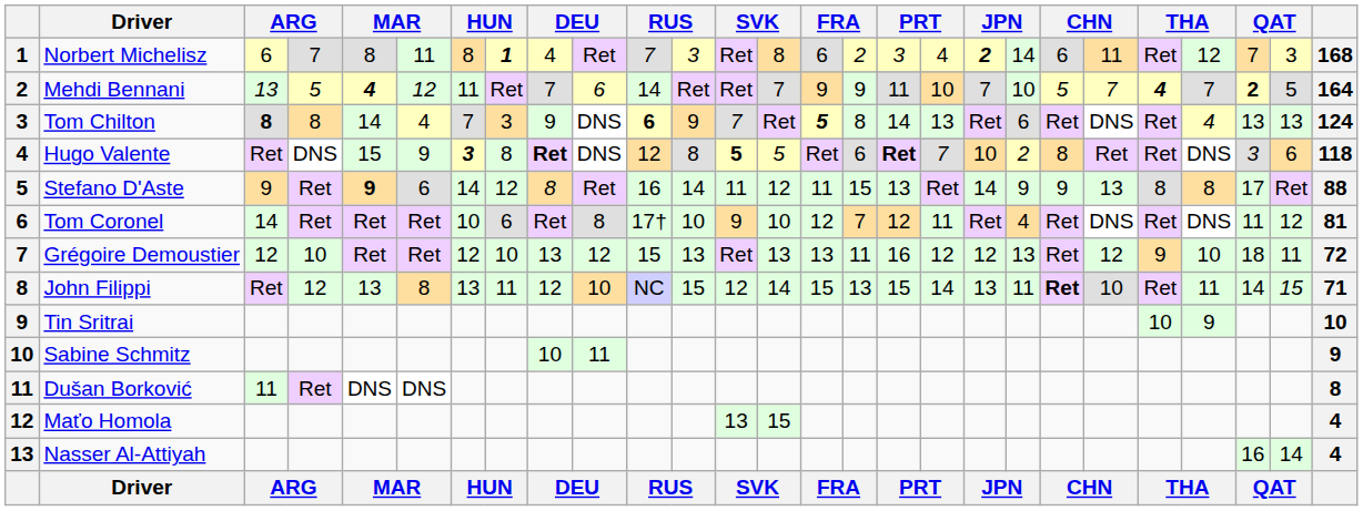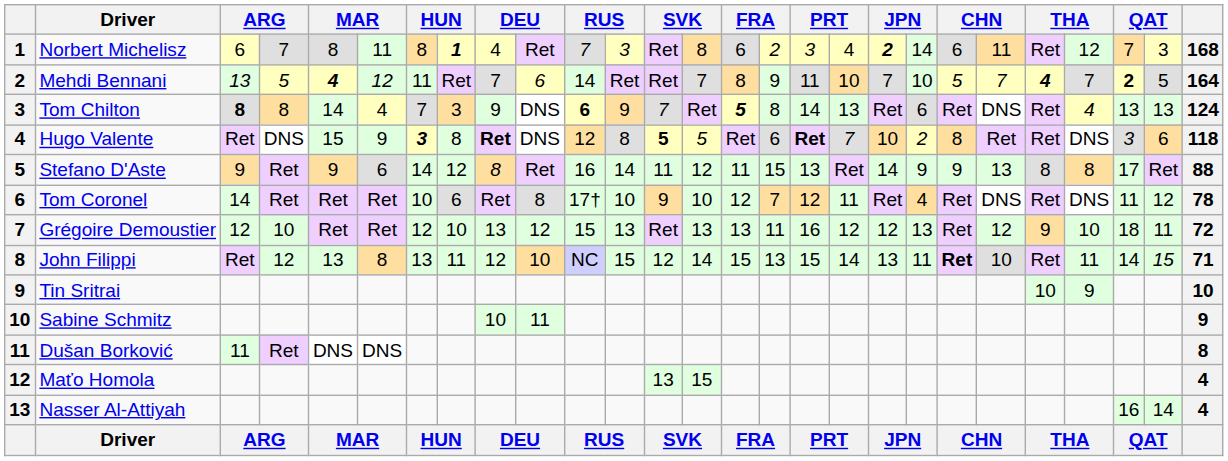 <table align=left| class="wikitable" style="font-size: 85%; text-align: center">
 <tr valign="top">
 <th valign=middle></th>
 <th valign=middle>Driver</th>
 <th colspan=2><a href='#'>ARG</a><br></th>
 <th colspan=2><a href='#'>MAR</a><br></th>
 <th colspan=2><a href='#'>HUN</a><br></th>
 <th colspan=2><a href='#'>DEU</a><br></th>
 <th colspan=2><a href='#'>RUS</a><br></th>
 <th colspan=2><a href='#'>SVK</a><br></th>
 <th colspan=2><a href='#'>FRA</a><br></th>
 <th colspan=2><a href='#'>PRT</a><br></th>
 <th colspan=2><a href='#'>JPN</a><br></th>
 <th colspan=2><a href='#'>CHN</a><br></th>
 <th colspan=2><a href='#'>THA</a><br></th>
 <th colspan=2><a href='#'>QAT</a><br></th>
 <th valign=middle>  </th>
 </tr>
 <tr>
 <th>1</th>
 <td align=left> <a href='#'>Norbert Michelisz</a></td>
 <td style="background:#ffffbf;">6</td>
 <td style="background:#dfdfdf;">7</td>
 <td style="background:#dfdfdf;">8</td>
 <td style="background:#dfffdf;">11</td>
 <td style="background:#ffdf9f;">8</td>
 <td style="background:#ffffbf;"><strong><em>1</em></strong></td>
 <td style="background:#ffffbf;">4</td>
 <td style="background:#efcfff;">Ret</td>
 <td style="background:#dfdfdf;"><em>7</em></td>
 <td style="background:#ffffbf;"><em>3</em></td>
 <td style="background:#efcfff;">Ret</td>
 <td style="background:#ffdf9f;">8</td>
 <td style="background:#dfdfdf;">6</td>
 <td style="background:#ffffbf;"><em>2</em></td>
 <td style="background:#ffffbf;"><em>3</em></td>
 <td style="background:#ffffbf;">4</td>
 <td style="background:#ffffbf;"><strong><em>2</em></strong></td>
 <td style="background:#dfffdf;">14</td>
 <td style="background:#dfdfdf;">6</td>
 <td style="background:#ffdf9f;">11</td>
 <td style="background:#efcfff;">Ret</td>
 <td style="background:#dfffdf;">12</td>
 <td style="background:#ffdf9f;">7</td>
 <td style="background:#ffffbf;">3</td>
 <th>168</th>
 </tr>
 <tr>
 <th>2</th>
 <td align=left> <a href='#'>Mehdi Bennani</a></td>
 <td style="background:#dfffdf;"><em>13</em></td>
 <td style="background:#ffffbf;"><em>5</em></td>
 <td style="background:#ffffbf;"><strong><em>4</em></strong></td>
 <td style="background:#dfffdf;"><em>12</em></td>
 <td style="background:#dfffdf;">11</td>
 <td style="background:#efcfff;">Ret</td>
 <td style="background:#dfdfdf;">7</td>
 <td style="background:#ffffbf;"><em>6</em></td>
 <td style="background:#dfffdf;">14</td>
 <td style="background:#efcfff;">Ret</td>
 <td style="background:#efcfff;">Ret</td>
 <td style="background:#dfdfdf;">7</td>
-<td style="background:#ffdf9f;">9</td>
+<td style="background:#ffdf9f;">8</td>
 <td style="background:#dfffdf;">9</td>
 <td style="background:#dfdfdf;">11</td>
 <td style="background:#ffdf9f;">10</td>
 <td style="background:#dfdfdf;">7</td>
 <td style="background:#dfffdf;">10</td>
 <td style="background:#ffffbf;"><em>5</em></td>
 <td style="background:#ffffbf;"><em>7</em></td>
 <td style="background:#ffffbf;"><strong><em>4</em></strong></td>
 <td style="background:#dfdfdf;">7</td>
 <td style="background:#ffffbf;"><strong>2</strong></td>
 <td style="background:#dfdfdf;">5</td>
 <th>164</th>
 </tr>
 <tr>
 <th>3</th>
 <td align=left> <a href='#'>Tom Chilton</a></td>
 <td style="background:#dfdfdf;"><strong>8</strong></td>
 <td style="background:#ffdf9f;">8</td>
 <td style="background:#dfffdf;">14</td>
 <td style="background:#ffffbf;">4</td>
 <td style="background:#dfdfdf;">7</td>
 <td style="background:#ffdf9f;">3</td>
 <td style="background:#dfffdf;">9</td>
 <td style="background:#ffffff;">DNS</td>
 <td style="background:#ffffbf;"><strong>6</strong></td>
 <td style="background:#ffdf9f;">9</td>
 <td style="background:#dfdfdf;"><em>7</em></td>
 <td style="background:#efcfff;">Ret</td>
 <td style="background:#ffffbf;"><strong><em>5</em></strong></td>
 <td style="background:#dfffdf;">8</td>
 <td style="background:#dfffdf;">14</td>
 <td style="background:#dfffdf;">13</td>
 <td style="background:#efcfff;">Ret</td>
 <td style="background:#dfdfdf;">6</td>
 <td style="background:#efcfff;">Ret</td>
 <td style="background:#ffffff;">DNS</td>
 <td style="background:#efcfff;">Ret</td>
 <td style="background:#ffffbf;"><em>4</em></td>
 <td style="background:#dfffdf;">13</td>
 <td style="background:#dfffdf;">13</td>
 <th>124</th>
 </tr>
 <tr>
 <th>4</th>
 <td align=left> <a href='#'>Hugo Valente</a></td>
 <td style="background:#efcfff;">Ret</td>
 <td style="background:#ffffff;">DNS</td>
 <td style="background:#dfffdf;">15</td>
 <td style="background:#dfffdf;">9</td>
 <td style="background:#ffffbf;"><strong><em>3</em></strong></td>
 <td style="background:#dfffdf;">8</td>
 <td style="background:#efcfff;"><strong>Ret</strong></td>
 <td style="background:#ffffff;">DNS</td>
 <td style="background:#ffdf9f;">12</td>
 <td style="background:#dfdfdf;">8</td>
 <td style="background:#ffffbf;"><strong>5</strong></td>
 <td style="background:#ffffbf;"><em>5</em></td>
 <td style="background:#efcfff;">Ret</td>
 <td style="background:#dfdfdf;">6</td>
 <td style="background:#efcfff;"><strong>Ret</strong></td>
 <td style="background:#dfdfdf;"><em>7</em></td>
 <td style="background:#ffdf9f;">10</td>
 <td style="background:#ffffbf;"><em>2</em></td>
 <td style="background:#ffdf9f;">8</td>
 <td style="background:#efcfff;">Ret</td>
 <td style="background:#efcfff;">Ret</td>
 <td style="background:#ffffff;">DNS</td>
 <td style="background:#dfdfdf;"><em>3</em></td>
 <td style="background:#ffdf9f;">6</td>
 <th>118</th>
 </tr>
 <tr>
 <th>5</th>
 <td align=left> <a href='#'>Stefano D'Aste</a></td>
 <td style="background:#ffdf9f;">9</td>
 <td style="background:#efcfff;">Ret</td>
-<td style="background:#ffdf9f;"><strong>9</strong></td>
+<td style="background:#ffdf9f;">9</td>
 <td style="background:#dfdfdf;">6</td>
 <td style="background:#dfffdf;">14</td>
 <td style="background:#dfffdf;">12</td>
 <td style="background:#ffdf9f;"><em>8</em></td>
 <td style="background:#efcfff;">Ret</td>
 <td style="background:#dfffdf;">16</td>
 <td style="background:#dfffdf;">14</td>
 <td style="background:#dfffdf;">11</td>
 <td style="background:#dfffdf;">12</td>
 <td style="background:#dfffdf;">11</td>
 <td style="background:#dfffdf;">15</td>
 <td style="background:#dfffdf;">13</td>
 <td style="background:#efcfff;">Ret</td>
 <td style="background:#dfffdf;">14</td>
 <td style="background:#dfffdf;">9</td>
 <td style="background:#dfffdf;">9</td>
 <td style="background:#dfffdf;">13</td>
 <td style="background:#dfdfdf;">8</td>
 <td style="background:#ffdf9f;">8</td>
 <td style="background:#dfffdf;">17</td>
 <td style="background:#efcfff;">Ret</td>
 <th>88</th>
 </tr>
 <tr>
 <th>6</th>
 <td align=left> <a href='#'>Tom Coronel</a></td>
 <td style="background:#dfffdf;">14</td>
 <td style="background:#efcfff;">Ret</td>
 <td style="background:#efcfff;">Ret</td>
 <td style="background:#efcfff;">Ret</td>
 <td style="background:#dfffdf;">10</td>
 <td style="background:#dfdfdf;">6</td>
 <td style="background:#efcfff;">Ret</td>
 <td style="background:#dfdfdf;">8</td>
 <td style="background:#dfffdf;">17†</td>
 <td style="background:#dfffdf;">10</td>
 <td style="background:#ffdf9f;">9</td>
 <td style="background:#dfffdf;">10</td>
 <td style="background:#dfffdf;">12</td>
 <td style="background:#ffdf9f;">7</td>
 <td style="background:#ffdf9f;">12</td>
 <td style="background:#dfffdf;">11</td>
 <td style="background:#efcfff;">Ret</td>
 <td style="background:#ffdf9f;">4</td>
 <td style="background:#efcfff;">Ret</td>
 <td style="background:#ffffff;">DNS</td>
 <td style="background:#efcfff;">Ret</td>
 <td style="background:#ffffff;">DNS</td>
 <td style="background:#dfffdf;">11</td>
 <td style="background:#dfffdf;">12</td>
-<th>81</th>
+<th>78</th>
 </tr>
 <tr>
 <th>7</th>
 <td align=left nowrap> <a href='#'>Grégoire Demoustier</a></td>
 <td style="background:#dfffdf;">12</td>
 <td style="background:#dfffdf;">10</td>
 <td style="background:#efcfff;">Ret</td>
 <td style="background:#efcfff;">Ret</td>
 <td style="background:#dfffdf;">12</td>
 <td style="background:#dfffdf;">10</td>
 <td style="background:#dfffdf;">13</td>
 <td style="background:#dfffdf;">12</td>
 <td style="background:#dfffdf;">15</td>
 <td style="background:#dfffdf;">13</td>
 <td style="background:#efcfff;">Ret</td>
 <td style="background:#dfffdf;">13</td>
 <td style="background:#dfffdf;">13</td>
 <td style="background:#dfffdf;">11</td>
 <td style="background:#dfffdf;">16</td>
 <td style="background:#dfffdf;">12</td>
 <td style="background:#dfffdf;">12</td>
 <td style="background:#dfffdf;">13</td>
 <td style="background:#efcfff;">Ret</td>
 <td style="background:#dfffdf;">12</td>
 <td style="background:#ffdf9f;">9</td>
 <td style="background:#dfffdf;">10</td>
 <td style="background:#dfffdf;">18</td>
 <td style="background:#dfffdf;">11</td>
 <th>72</th>
 </tr>
 <tr>
 <th>8</th>
 <td align=left> <a href='#'>John Filippi</a></td>
 <td style="background:#efcfff;">Ret</td>
 <td style="background:#dfffdf;">12</td>
 <td style="background:#dfffdf;">13</td>
 <td style="background:#ffdf9f;">8</td>
 <td style="background:#dfffdf;">13</td>
 <td style="background:#dfffdf;">11</td>
 <td style="background:#dfffdf;">12</td>
 <td style="background:#ffdf9f;">10</td>
 <td style="background:#cfcfff;">NC</td>
 <td style="background:#dfffdf;">15</td>
 <td style="background:#dfffdf;">12</td>
 <td style="background:#dfffdf;">14</td>
 <td style="background:#dfffdf;">15</td>
 <td style="background:#dfffdf;">13</td>
 <td style="background:#dfffdf;">15</td>
 <td style="background:#dfffdf;">14</td>
 <td style="background:#dfffdf;">13</td>
 <td style="background:#dfffdf;">11</td>
 <td style="background:#efcfff;"><strong>Ret</strong></td>
 <td style="background:#dfdfdf;">10</td>
 <td style="background:#efcfff;">Ret</td>
 <td style="background:#dfffdf;">11</td>
 <td style="background:#dfffdf;">14</td>
 <td style="background:#dfffdf;"><em>15</em></td>
 <th>71</th>
 </tr>
 <tr>
 <th>9</th>
 <td align=left> <a href='#'>Tin Sritrai</a></td>
 <td></td>
 <td></td>
 <td></td>
 <td></td>
 <td></td>
 <td></td>
 <td></td>
 <td></td>
 <td></td>
 <td></td>
 <td></td>
 <td></td>
 <td></td>
 <td></td>
 <td></td>
 <td></td>
 <td></td>
 <td></td>
 <td></td>
 <td></td>
 <td style="background:#dfffdf;">10</td>
 <td style="background:#dfffdf;">9</td>
 <td></td>
 <td></td>
 <th>10</th>
 </tr>
 <tr>
 <th>10</th>
 <td align=left> <a href='#'>Sabine Schmitz</a></td>
 <td></td>
 <td></td>
 <td></td>
 <td></td>
 <td></td>
 <td></td>
 <td style="background:#dfffdf;">10</td>
 <td style="background:#dfffdf;">11</td>
 <td></td>
 <td></td>
 <td></td>
 <td></td>
 <td></td>
 <td></td>
 <td></td>
 <td></td>
 <td></td>
 <td></td>
 <td></td>
 <td></td>
 <td></td>
 <td></td>
 <td></td>
 <td></td>
 <th>9</th>
 </tr>
 <tr>
 <th>11</th>
 <td align=left> <a href='#'>Dušan Borković</a></td>
 <td style="background:#dfffdf;">11</td>
 <td style="background:#efcfff;">Ret</td>
 <td style="background:#ffffff;">DNS</td>
 <td style="background:#ffffff;">DNS</td>
 <td></td>
 <td></td>
 <td></td>
 <td></td>
 <td></td>
 <td></td>
 <td></td>
 <td></td>
 <td></td>
 <td></td>
 <td></td>
 <td></td>
 <td></td>
 <td></td>
 <td></td>
 <td></td>
 <td></td>
 <td></td>
 <td></td>
 <td></td>
 <th>8</th>
 </tr>
 <tr>
 <th>12</th>
 <td align=left> <a href='#'>Maťo Homola</a></td>
 <td></td>
 <td></td>
 <td></td>
 <td></td>
 <td></td>
 <td></td>
 <td></td>
 <td></td>
 <td></td>
 <td></td>
 <td style="background:#dfffdf;">13</td>
 <td style="background:#dfffdf;">15</td>
 <td></td>
 <td></td>
 <td></td>
 <td></td>
 <td></td>
 <td></td>
 <td></td>
 <td></td>
 <td></td>
 <td></td>
 <td></td>
 <td></td>
 <th>4</th>
 </tr>
 <tr>
 <th>13</th>
 <td align=left> <a href='#'>Nasser Al-Attiyah</a></td>
 <td></td>
 <td></td>
 <td></td>
 <td></td>
 <td></td>
 <td></td>
 <td></td>
 <td></td>
 <td></td>
 <td></td>
 <td></td>
 <td></td>
 <td></td>
 <td></td>
 <td></td>
 <td></td>
 <td></td>
 <td></td>
 <td></td>
 <td></td>
 <td></td>
 <td></td>
 <td style="background:#dfffdf;">16</td>
 <td style="background:#dfffdf;">14</td>
 <th>4</th>
 </tr>
 <tr valign="top">
 <th valign=middle></th>
 <th valign=middle>Driver</th>
 <th colspan=2><a href='#'>ARG</a><br></th>
 <th colspan=2><a href='#'>MAR</a><br></th>
 <th colspan=2><a href='#'>HUN</a><br></th>
 <th colspan=2><a href='#'>DEU</a><br></th>
 <th colspan=2><a href='#'>RUS</a><br></th>
 <th colspan=2><a href='#'>SVK</a><br></th>
 <th colspan=2><a href='#'>FRA</a><br></th>
 <th colspan=2><a href='#'>PRT</a><br></th>
 <th colspan=2><a href='#'>JPN</a><br></th>
 <th colspan=2><a href='#'>CHN</a><br></th>
 <th colspan=2><a href='#'>THA</a><br></th>
 <th colspan=2><a href='#'>QAT</a><br></th>
 <th valign=middle>  </th>
 </tr>
 </table>
